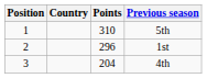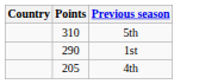 <table class="wikitable">
 <tr>
-<th>Position</th>
 <th>Country</th>
 <th>Points</th>
 <th><a href='#'>Previous season</a></th>
 </tr>
 <tr align="center">
-<td>1</td>
 <td align="left"></td>
 <td>310</td>
 <td>5th</td>
 </tr>
 <tr align="center">
-<td>2</td>
 <td align="left"></td>
-<td>296</td>
+<td>290</td>
 <td>1st</td>
 </tr>
 <tr align="center">
-<td>3</td>
 <td align="left"></td>
-<td>204</td>
+<td>205</td>
 <td>4th</td>
 </tr>
 </table>
